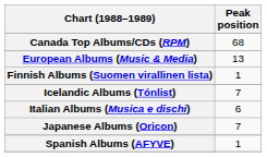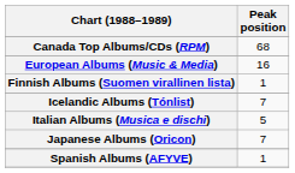 <table class="wikitable sortable plainrowheaders" style="text-align:center">
 <tr>
 <th scope="col">Chart (1988–1989)</th>
 <th scope="col">Peak<br>position</th>
 </tr>
 <tr>
 </tr>
 <tr>
 <th scope="row">Canada Top Albums/CDs (<em><a href='#'>RPM</a></em>)</th>
 <td>68</td>
 </tr>
 <tr>
 </tr>
 <tr>
 <th scope="row"><a href='#'>European Albums</a> (<em><a href='#'>Music & Media</a></em>)</th>
-<td>13</td>
+<td>16</td>
 </tr>
 <tr>
 <th scope="row">Finnish Albums (<a href='#'>Suomen virallinen lista</a>)</th>
 <td>1</td>
 </tr>
 <tr>
 </tr>
 <tr>
 <th scope="row">Icelandic Albums (<a href='#'>Tónlist</a>)</th>
 <td>7</td>
 </tr>
 <tr>
 <th scope="row">Italian Albums (<em><a href='#'>Musica e dischi</a></em>)</th>
-<td>6</td>
+<td>5</td>
 </tr>
 <tr>
 <th scope="row">Japanese Albums (<a href='#'>Oricon</a>)</th>
 <td>7</td>
 </tr>
 <tr>
 </tr>
 <tr>
 <th scope="row">Spanish Albums (<a href='#'>AFYVE</a>)</th>
 <td>1</td>
 </tr>
 <tr>
 </tr>
 <tr>
 </tr>
 <tr>
 </tr>
 </table>
